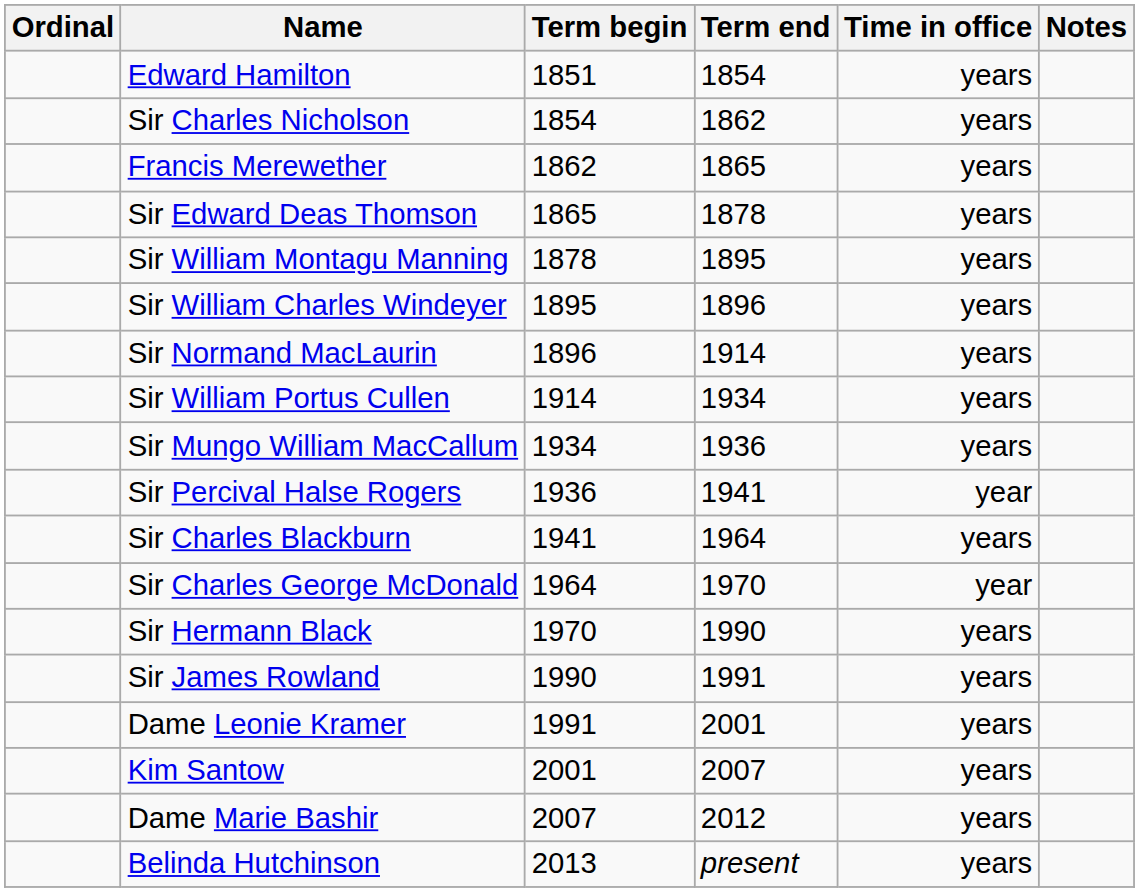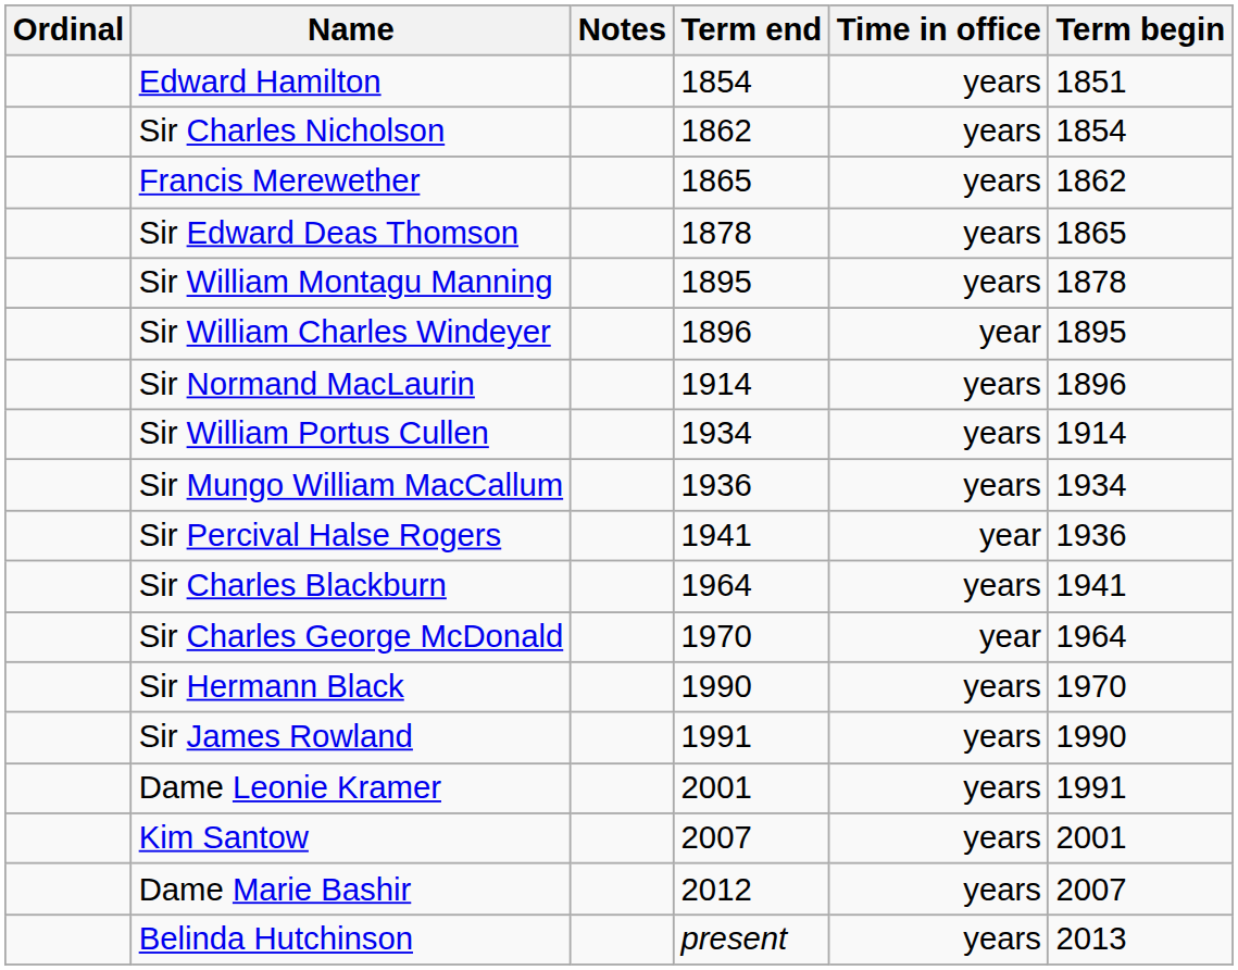 <table class="wikitable sortable">
 <tr>
 <th>Ordinal</th>
 <th>Name</th>
-<th>Term begin</th>
+<th>Notes</th>
 <th>Term end</th>
 <th>Time in office</th>
-<th>Notes</th>
+<th>Term begin</th>
 </tr>
 <tr>
 <td></td>
 <td><a href='#'>Edward Hamilton</a></td>
-<td>1851</td>
+<td></td>
 <td>1854</td>
 <td align=right> years</td>
-<td></td>
+<td>1851</td>
 </tr>
 <tr>
 <td></td>
 <td>Sir <a href='#'>Charles Nicholson</a></td>
-<td>1854</td>
+<td></td>
 <td>1862</td>
 <td align=right> years</td>
-<td></td>
+<td>1854</td>
 </tr>
 <tr>
 <td></td>
 <td><a href='#'>Francis Merewether</a></td>
-<td>1862</td>
+<td></td>
 <td>1865</td>
 <td align=right> years</td>
-<td></td>
+<td>1862</td>
 </tr>
 <tr>
 <td></td>
 <td>Sir <a href='#'>Edward Deas Thomson</a></td>
-<td>1865</td>
+<td></td>
 <td>1878</td>
 <td align=right> years</td>
-<td></td>
+<td>1865</td>
 </tr>
 <tr>
 <td></td>
 <td>Sir <a href='#'>William Montagu Manning</a></td>
-<td>1878</td>
+<td></td>
 <td>1895</td>
 <td align=right> years</td>
-<td></td>
+<td>1878</td>
 </tr>
 <tr>
 <td></td>
 <td>Sir <a href='#'>William Charles Windeyer</a></td>
+<td></td>
+<td>1896</td>
+<td align=right> year</td>
 <td>1895</td>
-<td>1896</td>
-<td align=right> years</td>
-<td></td>
 </tr>
 <tr>
 <td></td>
 <td>Sir <a href='#'>Normand MacLaurin</a></td>
-<td>1896</td>
+<td></td>
 <td>1914</td>
 <td align=right> years</td>
-<td></td>
+<td>1896</td>
 </tr>
 <tr>
 <td></td>
 <td>Sir <a href='#'>William Portus Cullen</a></td>
-<td>1914</td>
+<td></td>
 <td>1934</td>
 <td align=right> years</td>
-<td></td>
+<td>1914</td>
 </tr>
 <tr>
 <td></td>
 <td>Sir <a href='#'>Mungo William MacCallum</a></td>
-<td>1934</td>
+<td></td>
 <td>1936</td>
 <td align=right> years</td>
-<td></td>
+<td>1934</td>
 </tr>
 <tr>
 <td></td>
 <td>Sir <a href='#'>Percival Halse Rogers</a></td>
-<td>1936</td>
+<td></td>
 <td>1941</td>
 <td align=right> year</td>
-<td></td>
+<td>1936</td>
 </tr>
 <tr>
 <td></td>
 <td>Sir <a href='#'>Charles Blackburn</a></td>
-<td>1941</td>
+<td></td>
 <td>1964</td>
 <td align=right> years</td>
-<td></td>
+<td>1941</td>
 </tr>
 <tr>
 <td></td>
 <td>Sir <a href='#'>Charles George McDonald</a></td>
-<td>1964</td>
+<td></td>
 <td>1970</td>
 <td align=right> year</td>
-<td></td>
+<td>1964</td>
 </tr>
 <tr>
 <td></td>
 <td>Sir <a href='#'>Hermann Black</a></td>
-<td>1970</td>
+<td></td>
 <td>1990</td>
 <td align=right> years</td>
-<td></td>
+<td>1970</td>
 </tr>
 <tr>
 <td></td>
 <td>Sir <a href='#'>James Rowland</a></td>
-<td>1990</td>
+<td></td>
 <td>1991</td>
 <td align=right> years</td>
-<td></td>
+<td>1990</td>
 </tr>
 <tr>
 <td></td>
 <td>Dame <a href='#'>Leonie Kramer</a></td>
-<td>1991</td>
+<td></td>
 <td>2001</td>
 <td align=right> years</td>
-<td></td>
+<td>1991</td>
 </tr>
 <tr>
 <td></td>
 <td><a href='#'>Kim Santow</a></td>
-<td>2001</td>
+<td></td>
 <td>2007</td>
 <td align=right> years</td>
-<td></td>
+<td>2001</td>
 </tr>
 <tr>
 <td></td>
 <td>Dame <a href='#'>Marie Bashir</a></td>
-<td>2007</td>
+<td></td>
 <td>2012</td>
 <td align=right> years</td>
-<td></td>
+<td>2007</td>
 </tr>
 <tr>
 <td></td>
 <td><a href='#'>Belinda Hutchinson</a></td>
-<td>2013</td>
+<td></td>
 <td><em>present</em></td>
 <td align=right> years</td>
-<td></td>
+<td>2013</td>
 </tr>
 </table>
